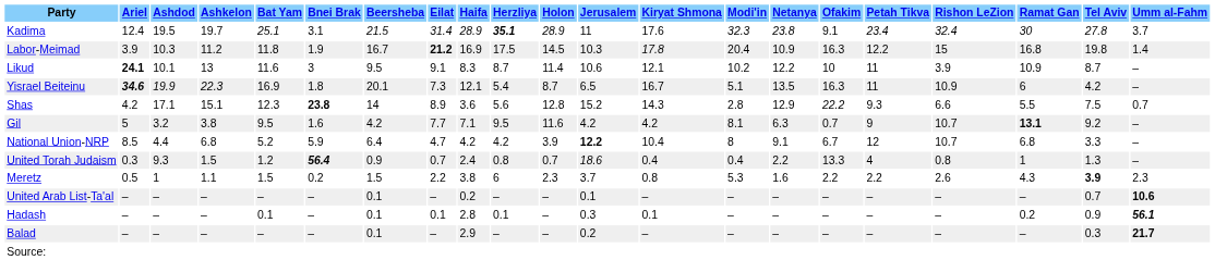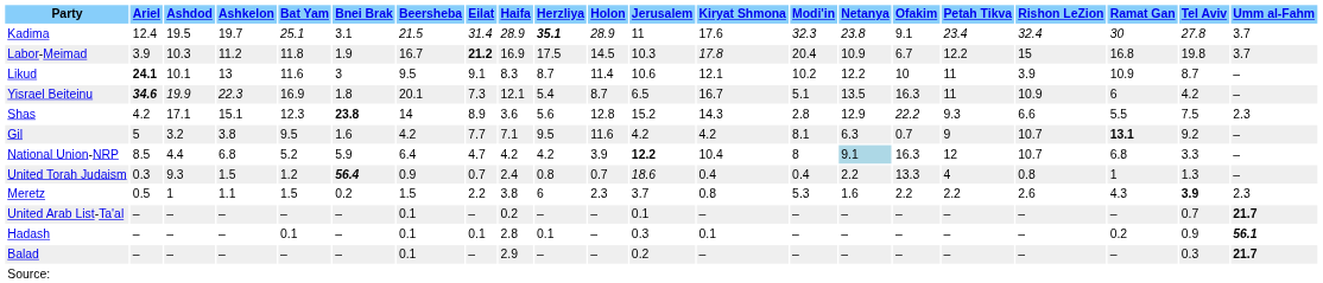 <table class="sortable toccolours" border="0" cellpadding="3" style=" margin: 0 1em 1em 0 style="text-align:right">
 <tr>
 <th style="background:#87cefa; text-align:center;">Party</th>
 <th style="background:#87cefa; text-align:center;"><a href='#'>Ariel</a></th>
 <th style="background:#87cefa; text-align:center;"><a href='#'>Ashdod</a></th>
 <th style="background:#87cefa; text-align:center;"><a href='#'>Ashkelon</a></th>
 <th style="background:#87cefa; text-align:center;"><a href='#'>Bat Yam</a></th>
 <th style="background:#87cefa; text-align:center;"><a href='#'>Bnei Brak</a></th>
 <th style="background:#87cefa; text-align:center;"><a href='#'>Beersheba</a></th>
 <th style="background:#87cefa; text-align:center;"><a href='#'>Eilat</a></th>
 <th style="background:#87cefa; text-align:center;"><a href='#'>Haifa</a></th>
 <th style="background:#87cefa; text-align:center;"><a href='#'>Herzliya</a></th>
 <th style="background:#87cefa; text-align:center;"><a href='#'>Holon</a></th>
 <th style="background:#87cefa; text-align:center;"><a href='#'>Jerusalem</a></th>
 <th style="background:#87cefa; text-align:center;"><a href='#'>Kiryat Shmona</a></th>
 <th style="background:#87cefa; text-align:center;"><a href='#'>Modi'in</a></th>
 <th style="background:#87cefa; text-align:center;"><a href='#'>Netanya</a></th>
 <th style="background:#87cefa; text-align:center;"><a href='#'>Ofakim</a></th>
 <th style="background:#87cefa; text-align:center;"><a href='#'>Petah Tikva</a></th>
 <th style="background:#87cefa; text-align:center;"><a href='#'>Rishon LeZion</a></th>
 <th style="background:#87cefa; text-align:center;"><a href='#'>Ramat Gan</a></th>
 <th style="background:#87cefa; text-align:center;"><a href='#'>Tel Aviv</a></th>
 <th style="background:#87cefa; text-align:center;"><a href='#'>Umm al-Fahm</a></th>
 </tr>
 <tr>
 <td align=left><a href='#'>Kadima</a></td>
 <td>12.4</td>
 <td>19.5</td>
 <td>19.7</td>
 <td><em>25.1</em></td>
 <td>3.1</td>
 <td><em>21.5</em></td>
 <td><em>31.4</em></td>
 <td><em>28.9</em></td>
 <td><strong><em>35.1</em></strong></td>
 <td><em>28.9</em></td>
 <td>11</td>
 <td>17.6</td>
 <td><em>32.3</em></td>
 <td><em>23.8</em></td>
 <td>9.1</td>
 <td><em>23.4</em></td>
 <td><em>32.4</em></td>
 <td><em>30</em></td>
 <td><em>27.8</em></td>
 <td>3.7</td>
 </tr>
 <tr style="background:#efefef;">
 <td align=left><a href='#'>Labor</a>-<a href='#'>Meimad</a></td>
 <td>3.9</td>
 <td>10.3</td>
 <td>11.2</td>
 <td>11.8</td>
 <td>1.9</td>
 <td>16.7</td>
 <td><strong>21.2</strong></td>
 <td>16.9</td>
 <td>17.5</td>
 <td>14.5</td>
 <td>10.3</td>
 <td><em>17.8</em></td>
 <td>20.4</td>
 <td>10.9</td>
-<td>16.3</td>
+<td>6.7</td>
 <td>12.2</td>
 <td>15</td>
 <td>16.8</td>
 <td>19.8</td>
-<td>1.4</td>
+<td>3.7</td>
 </tr>
 <tr>
 <td align=left><a href='#'>Likud</a></td>
 <td><strong>24.1</strong></td>
 <td>10.1</td>
 <td>13</td>
 <td>11.6</td>
 <td>3</td>
 <td>9.5</td>
 <td>9.1</td>
 <td>8.3</td>
 <td>8.7</td>
 <td>11.4</td>
 <td>10.6</td>
 <td>12.1</td>
 <td>10.2</td>
 <td>12.2</td>
 <td>10</td>
 <td>11</td>
 <td>3.9</td>
 <td>10.9</td>
 <td>8.7</td>
 <td>–</td>
 </tr>
 <tr style="background:#efefef;">
 <td align=left><a href='#'>Yisrael Beiteinu</a></td>
 <td><strong><em>34.6</em></strong></td>
 <td><em>19.9</em></td>
 <td><em>22.3</em></td>
 <td>16.9</td>
 <td>1.8</td>
 <td>20.1</td>
 <td>7.3</td>
 <td>12.1</td>
 <td>5.4</td>
 <td>8.7</td>
 <td>6.5</td>
 <td>16.7</td>
 <td>5.1</td>
 <td>13.5</td>
 <td>16.3</td>
 <td>11</td>
 <td>10.9</td>
 <td>6</td>
 <td>4.2</td>
 <td>–</td>
 </tr>
 <tr>
 <td align=left><a href='#'>Shas</a></td>
 <td>4.2</td>
 <td>17.1</td>
 <td>15.1</td>
 <td>12.3</td>
 <td><strong>23.8</strong></td>
 <td>14</td>
 <td>8.9</td>
 <td>3.6</td>
 <td>5.6</td>
 <td>12.8</td>
 <td>15.2</td>
 <td>14.3</td>
 <td>2.8</td>
 <td>12.9</td>
 <td><em>22.2</em></td>
 <td>9.3</td>
 <td>6.6</td>
 <td>5.5</td>
 <td>7.5</td>
-<td>0.7</td>
+<td>2.3</td>
 </tr>
 <tr style="background:#efefef;">
 <td align=left><a href='#'>Gil</a></td>
 <td>5</td>
 <td>3.2</td>
 <td>3.8</td>
 <td>9.5</td>
 <td>1.6</td>
 <td>4.2</td>
 <td>7.7</td>
 <td>7.1</td>
 <td>9.5</td>
 <td>11.6</td>
 <td>4.2</td>
 <td>4.2</td>
 <td>8.1</td>
 <td>6.3</td>
 <td>0.7</td>
 <td>9</td>
 <td>10.7</td>
 <td><strong>13.1</strong></td>
 <td>9.2</td>
 <td>–</td>
 </tr>
 <tr>
 <td align=left><a href='#'>National Union</a>-<a href='#'>NRP</a></td>
 <td>8.5</td>
 <td>4.4</td>
 <td>6.8</td>
 <td>5.2</td>
 <td>5.9</td>
 <td>6.4</td>
 <td>4.7</td>
 <td>4.2</td>
 <td>4.2</td>
 <td>3.9</td>
 <td><strong>12.2</strong></td>
 <td>10.4</td>
 <td>8</td>
-<td>9.1</td>
-<td>6.7</td>
+<td style="background: lightblue;">9.1</td>
+<td>16.3</td>
 <td>12</td>
 <td>10.7</td>
 <td>6.8</td>
 <td>3.3</td>
 <td>–</td>
 </tr>
 <tr style="background:#efefef;">
 <td align=left><a href='#'>United Torah Judaism</a></td>
 <td>0.3</td>
 <td>9.3</td>
 <td>1.5</td>
 <td>1.2</td>
 <td><strong><em>56.4</em></strong></td>
 <td>0.9</td>
 <td>0.7</td>
 <td>2.4</td>
 <td>0.8</td>
 <td>0.7</td>
 <td><em>18.6</em></td>
 <td>0.4</td>
 <td>0.4</td>
 <td>2.2</td>
 <td>13.3</td>
 <td>4</td>
 <td>0.8</td>
 <td>1</td>
 <td>1.3</td>
 <td>–</td>
 </tr>
 <tr>
 <td align=left><a href='#'>Meretz</a></td>
 <td>0.5</td>
 <td>1</td>
 <td>1.1</td>
 <td>1.5</td>
 <td>0.2</td>
 <td>1.5</td>
 <td>2.2</td>
 <td>3.8</td>
 <td>6</td>
 <td>2.3</td>
 <td>3.7</td>
 <td>0.8</td>
 <td>5.3</td>
 <td>1.6</td>
 <td>2.2</td>
 <td>2.2</td>
 <td>2.6</td>
 <td>4.3</td>
 <td><strong>3.9</strong></td>
 <td>2.3</td>
 </tr>
 <tr style="background:#efefef;">
 <td align=left><a href='#'>United Arab List</a>-<a href='#'>Ta'al</a></td>
 <td>–</td>
 <td>–</td>
 <td>–</td>
 <td>–</td>
 <td>–</td>
 <td>0.1</td>
 <td>–</td>
 <td>0.2</td>
 <td>–</td>
 <td>–</td>
 <td>0.1</td>
 <td>–</td>
 <td>–</td>
 <td>–</td>
 <td>–</td>
 <td>–</td>
 <td>–</td>
 <td>–</td>
 <td>0.7</td>
-<td><strong>10.6</strong></td>
+<td><strong>21.7</strong></td>
 </tr>
 <tr>
 <td align=left><a href='#'>Hadash</a></td>
 <td>–</td>
 <td>–</td>
 <td>–</td>
 <td>0.1</td>
 <td>–</td>
 <td>0.1</td>
 <td>0.1</td>
 <td>2.8</td>
 <td>0.1</td>
 <td>–</td>
 <td>0.3</td>
 <td>0.1</td>
 <td>–</td>
 <td>–</td>
 <td>–</td>
 <td>–</td>
 <td>–</td>
 <td>0.2</td>
 <td>0.9</td>
 <td><strong><em>56.1</em></strong></td>
 </tr>
 <tr style="background:#efefef;">
 <td align=left><a href='#'>Balad</a></td>
 <td>–</td>
 <td>–</td>
 <td>–</td>
 <td>–</td>
 <td>–</td>
 <td>0.1</td>
 <td>–</td>
 <td>2.9</td>
 <td>–</td>
 <td>–</td>
 <td>0.2</td>
 <td>–</td>
 <td>–</td>
 <td>–</td>
 <td>–</td>
 <td>–</td>
 <td>–</td>
 <td>–</td>
 <td>0.3</td>
 <td><strong>21.7</strong></td>
 </tr>
 <tr>
 <td colspan="21" style="text-align:left;">Source:  </td>
 </tr>
 </table>
